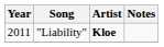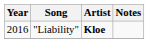 <table class="wikitable sortable">
 <tr>
 <th>Year</th>
 <th>Song</th>
 <th>Artist</th>
 <th class="unsortable">Notes</th>
 </tr>
 <tr>
-<td>2011</td>
+<td>2016</td>
 <td>"Liability"</td>
 <td><strong>Kloe</strong></td>
 <td></td>
 </tr>
 <tr>
 </tr>
 </table>
